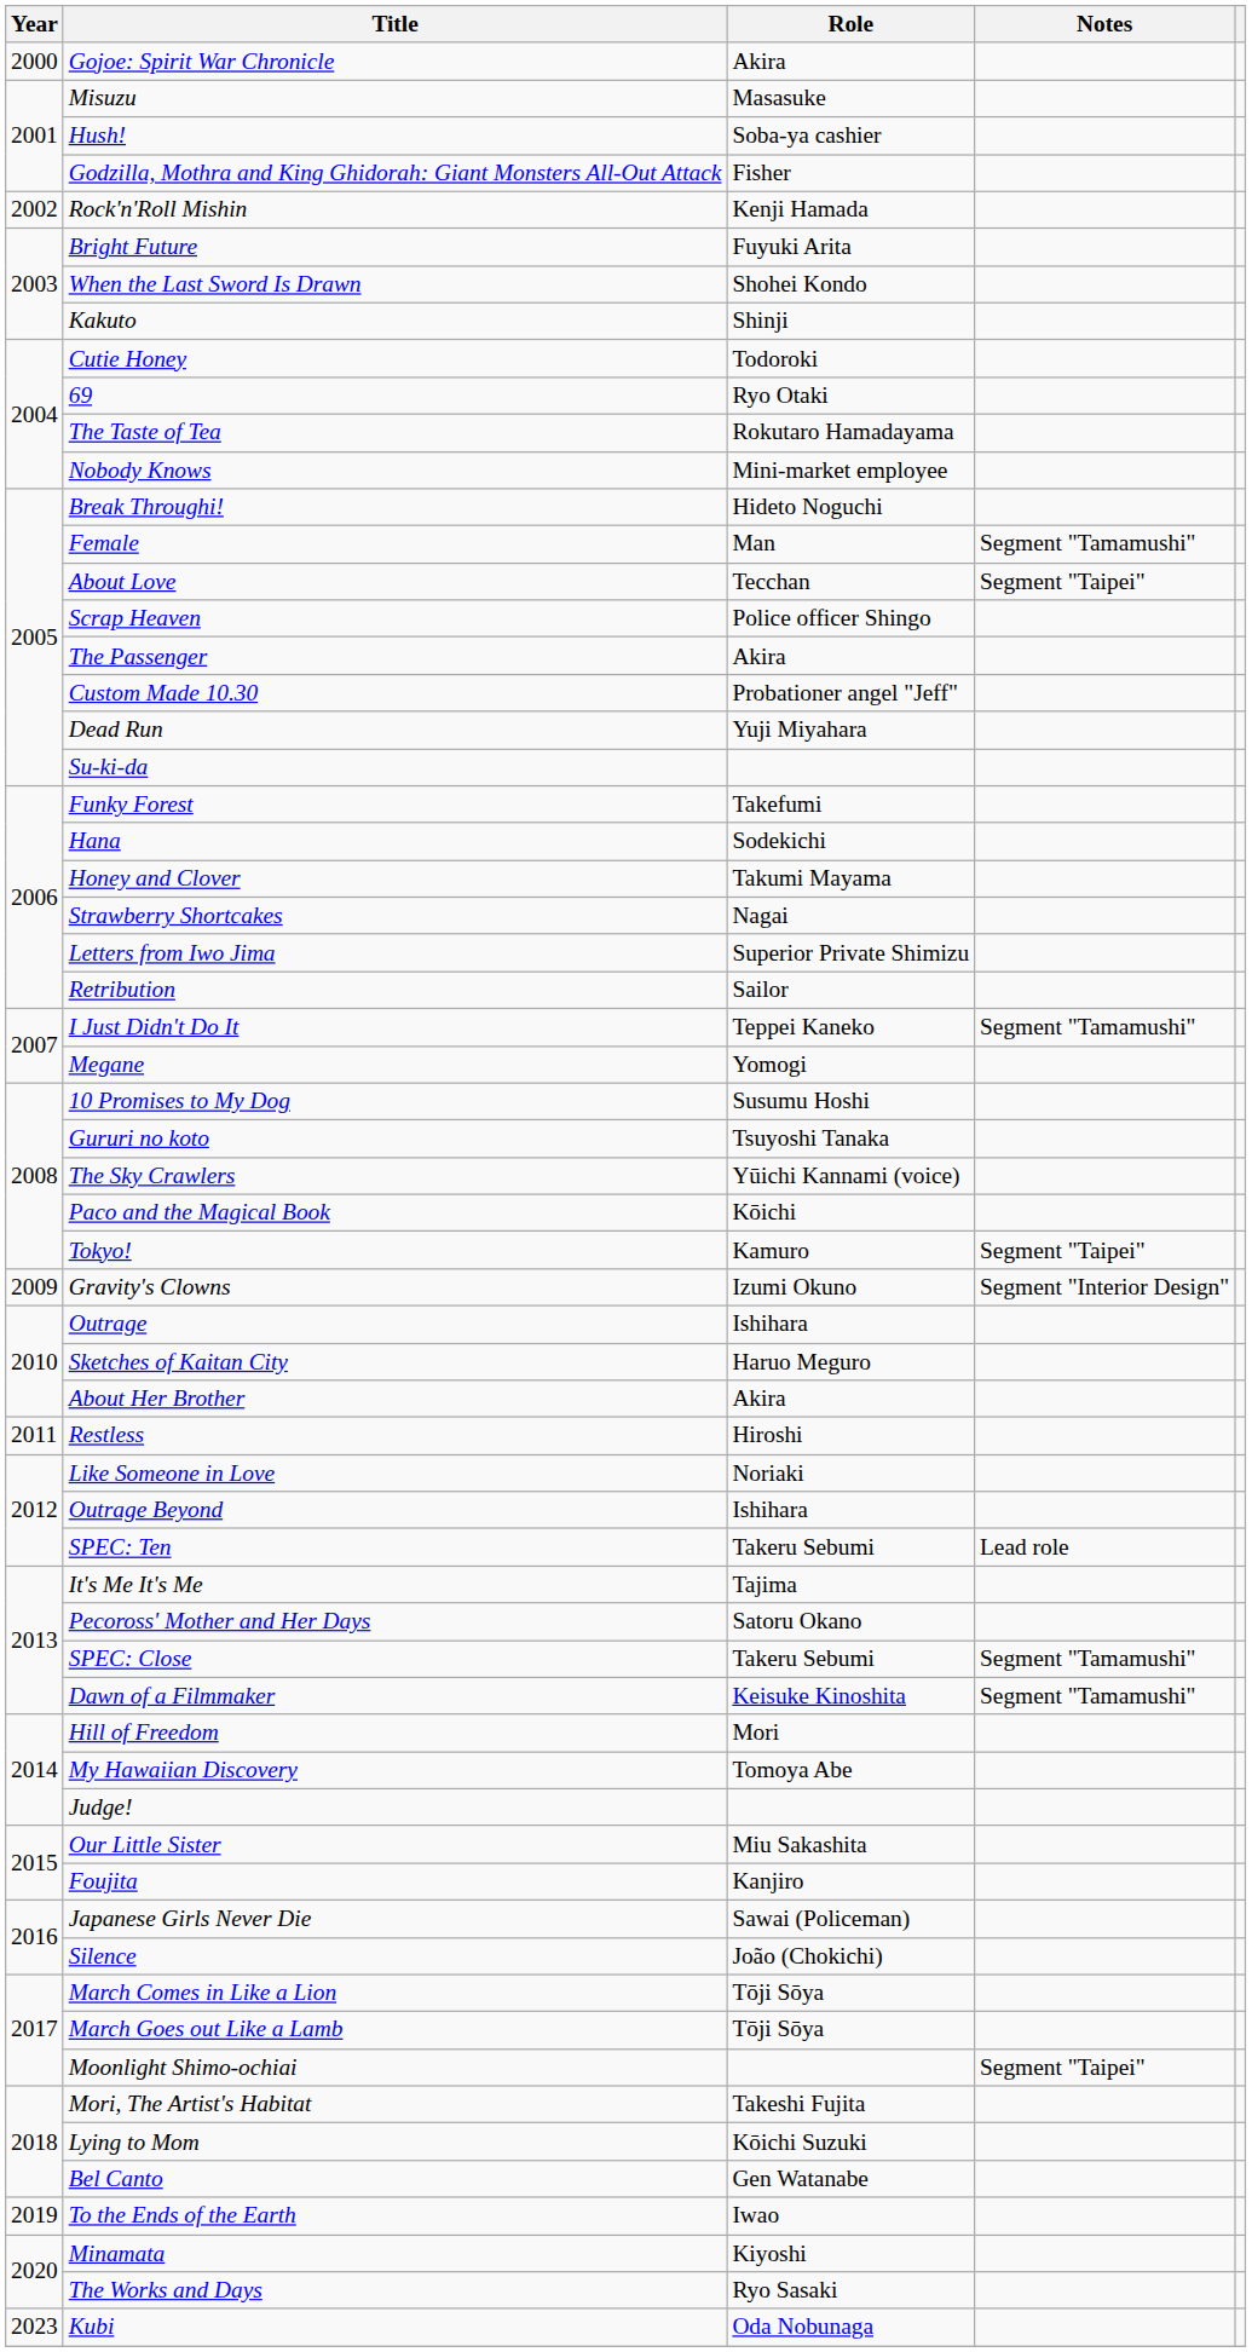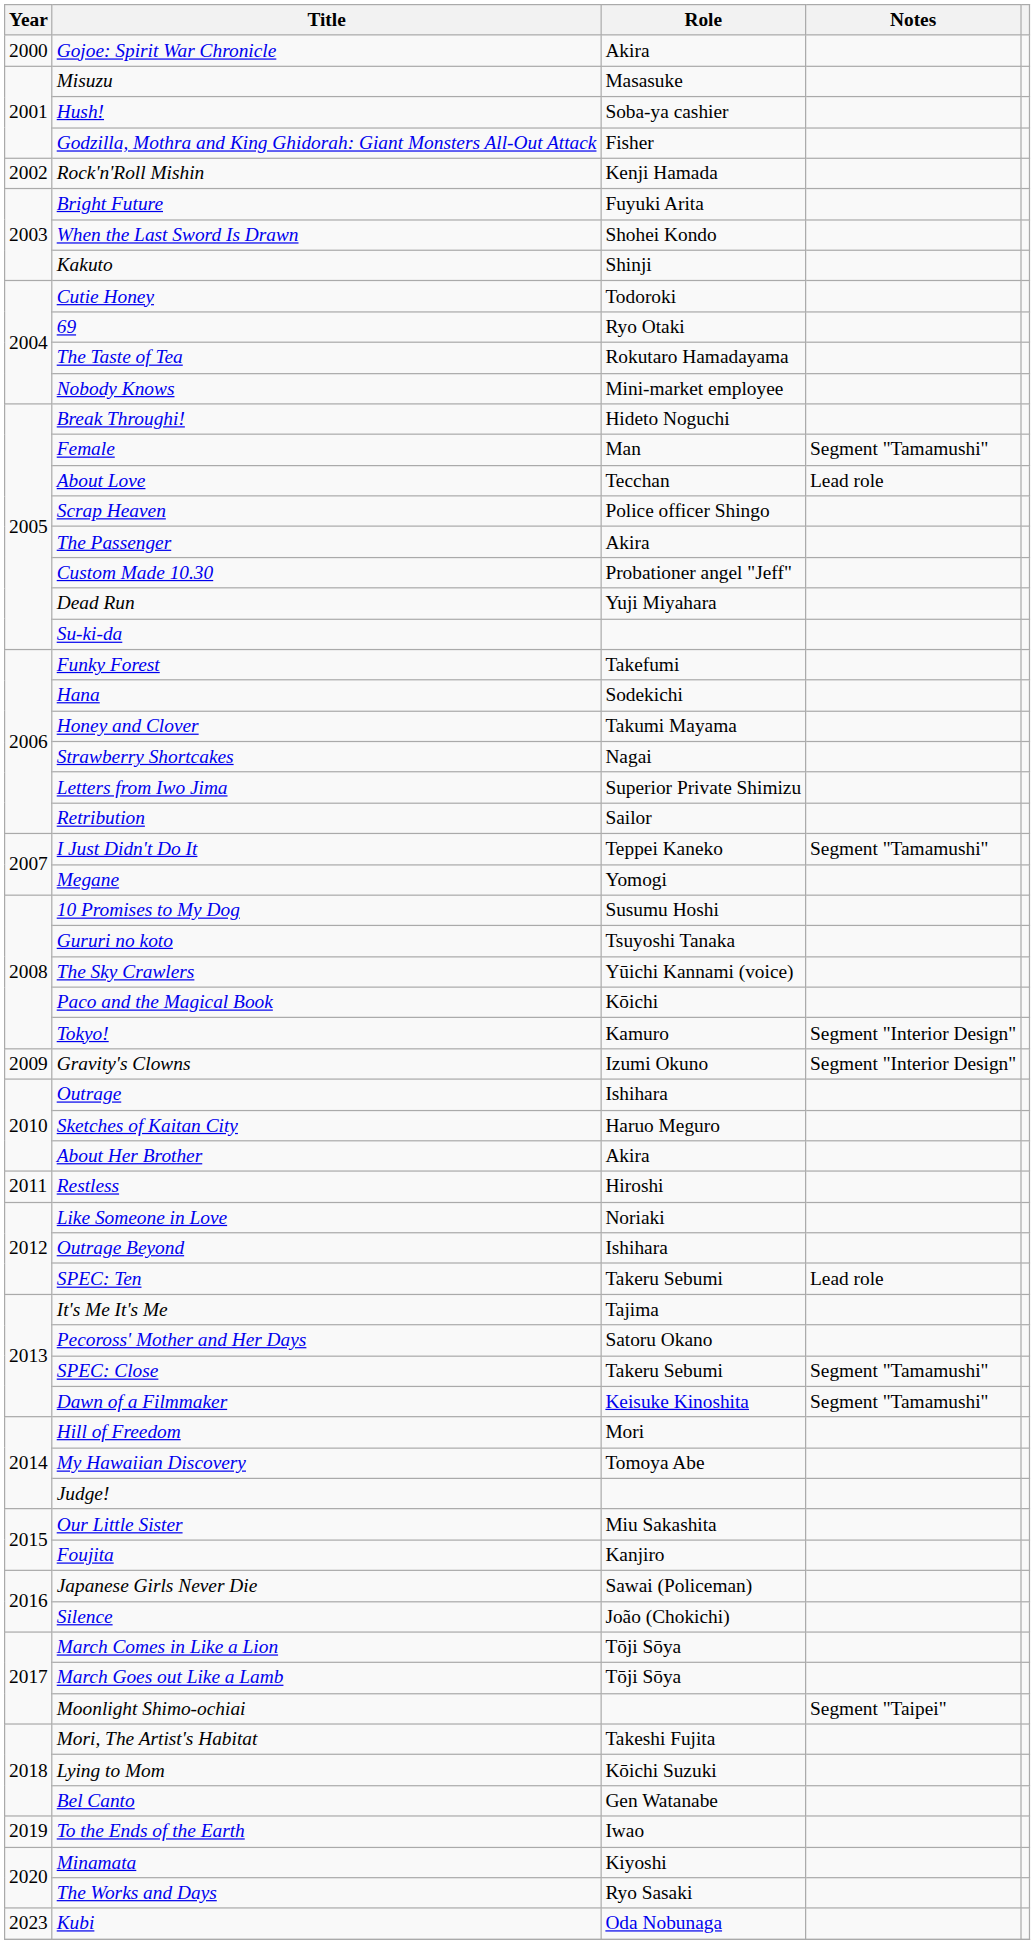 <table class="wikitable sortable">
 <tr>
 <th>Year</th>
 <th>Title</th>
 <th>Role</th>
 <th class="unsortable">Notes</th>
 <th class="unsortable"></th>
 </tr>
 <tr>
 <td>2000</td>
 <td><em><a href='#'>Gojoe: Spirit War Chronicle</a></em></td>
 <td>Akira</td>
 <td></td>
 <td></td>
 </tr>
 <tr>
 <td rowspan="3">2001</td>
 <td><em>Misuzu</em></td>
 <td>Masasuke</td>
 <td></td>
 <td></td>
 </tr>
 <tr>
 <td><em><a href='#'>Hush!</a></em></td>
 <td>Soba-ya cashier</td>
 <td></td>
 <td></td>
 </tr>
 <tr>
 <td><em><a href='#'>Godzilla, Mothra and King Ghidorah: Giant Monsters All-Out Attack</a></em></td>
 <td>Fisher</td>
 <td></td>
 <td></td>
 </tr>
 <tr>
 <td>2002</td>
 <td><em>Rock'n'Roll Mishin</em></td>
 <td>Kenji Hamada</td>
 <td></td>
 <td></td>
 </tr>
 <tr>
 <td rowspan="3">2003</td>
 <td><em><a href='#'>Bright Future</a></em></td>
 <td>Fuyuki Arita</td>
 <td></td>
 <td></td>
 </tr>
 <tr>
 <td><em><a href='#'>When the Last Sword Is Drawn</a></em></td>
 <td>Shohei Kondo</td>
 <td></td>
 <td></td>
 </tr>
 <tr>
 <td><em>Kakuto</em></td>
 <td>Shinji</td>
 <td></td>
 <td></td>
 </tr>
 <tr>
 <td rowspan="4">2004</td>
 <td><em><a href='#'>Cutie Honey</a></em></td>
 <td>Todoroki</td>
 <td></td>
 <td></td>
 </tr>
 <tr>
 <td><em><a href='#'>69</a></em></td>
 <td>Ryo Otaki</td>
 <td></td>
 <td></td>
 </tr>
 <tr>
 <td><em><a href='#'>The Taste of Tea</a></em></td>
 <td>Rokutaro Hamadayama</td>
 <td></td>
 <td></td>
 </tr>
 <tr>
 <td><em><a href='#'>Nobody Knows</a></em></td>
 <td>Mini-market employee</td>
 <td></td>
 <td></td>
 </tr>
 <tr>
 <td rowspan="8">2005</td>
 <td><em><a href='#'>Break Throughi!</a></em></td>
 <td>Hideto Noguchi</td>
 <td></td>
 <td></td>
 </tr>
 <tr>
 <td><em><a href='#'>Female</a></em></td>
 <td>Man</td>
 <td>Segment "Tamamushi"</td>
 <td></td>
 </tr>
 <tr>
 <td><em><a href='#'>About Love</a></em></td>
 <td>Tecchan</td>
-<td>Segment "Taipei"</td>
+<td>Lead role</td>
 <td></td>
 </tr>
 <tr>
 <td><em><a href='#'>Scrap Heaven</a></em></td>
 <td>Police officer Shingo</td>
 <td></td>
 <td></td>
 </tr>
 <tr>
 <td><em><a href='#'>The Passenger</a></em></td>
 <td>Akira</td>
 <td></td>
 <td></td>
 </tr>
 <tr>
 <td><em><a href='#'>Custom Made 10.30</a></em></td>
 <td>Probationer angel "Jeff"</td>
 <td></td>
 <td></td>
 </tr>
 <tr>
 <td><em>Dead Run</em></td>
 <td>Yuji Miyahara</td>
 <td></td>
 <td></td>
 </tr>
 <tr>
 <td><em><a href='#'>Su-ki-da</a></em></td>
 <td></td>
 <td></td>
 <td></td>
 </tr>
 <tr>
 <td rowspan="6">2006</td>
 <td><em><a href='#'>Funky Forest</a></em></td>
 <td>Takefumi</td>
 <td></td>
 <td></td>
 </tr>
 <tr>
 <td><em><a href='#'>Hana</a></em></td>
 <td>Sodekichi</td>
 <td></td>
 <td></td>
 </tr>
 <tr>
 <td><em><a href='#'>Honey and Clover</a></em></td>
 <td>Takumi Mayama</td>
 <td></td>
 <td></td>
 </tr>
 <tr>
 <td><em><a href='#'>Strawberry Shortcakes</a></em></td>
 <td>Nagai</td>
 <td></td>
 <td></td>
 </tr>
 <tr>
 <td><em><a href='#'>Letters from Iwo Jima</a></em></td>
 <td>Superior Private Shimizu</td>
 <td></td>
 <td></td>
 </tr>
 <tr>
 <td><em><a href='#'>Retribution</a></em></td>
 <td>Sailor</td>
 <td></td>
 <td></td>
 </tr>
 <tr>
 <td rowspan="2">2007</td>
 <td><em><a href='#'>I Just Didn't Do It</a></em></td>
 <td>Teppei Kaneko</td>
 <td>Segment "Tamamushi"</td>
 <td></td>
 </tr>
 <tr>
 <td><em><a href='#'>Megane</a></em></td>
 <td>Yomogi</td>
 <td></td>
 <td></td>
 </tr>
 <tr>
 <td rowspan="5">2008</td>
 <td><em><a href='#'>10 Promises to My Dog</a></em></td>
 <td>Susumu Hoshi</td>
 <td></td>
 <td></td>
 </tr>
 <tr>
 <td><em><a href='#'>Gururi no koto</a></em></td>
 <td>Tsuyoshi Tanaka</td>
 <td></td>
 <td></td>
 </tr>
 <tr>
 <td><em><a href='#'>The Sky Crawlers</a></em></td>
 <td>Yūichi Kannami (voice)</td>
 <td></td>
 <td></td>
 </tr>
 <tr>
 <td><em><a href='#'>Paco and the Magical Book</a></em></td>
 <td>Kōichi</td>
 <td></td>
 <td></td>
 </tr>
 <tr>
 <td><em><a href='#'>Tokyo!</a></em></td>
 <td>Kamuro</td>
-<td>Segment "Taipei"</td>
+<td>Segment "Interior Design"</td>
 <td></td>
 </tr>
 <tr>
 <td>2009</td>
 <td><em>Gravity's Clowns</em></td>
 <td>Izumi Okuno</td>
 <td>Segment "Interior Design"</td>
 <td></td>
 </tr>
 <tr>
 <td rowspan="3">2010</td>
 <td><em><a href='#'>Outrage</a></em></td>
 <td>Ishihara</td>
 <td></td>
 <td></td>
 </tr>
 <tr>
 <td><em><a href='#'>Sketches of Kaitan City</a></em></td>
 <td>Haruo Meguro</td>
 <td></td>
 <td></td>
 </tr>
 <tr>
 <td><em><a href='#'>About Her Brother</a></em></td>
 <td>Akira</td>
 <td></td>
 <td></td>
 </tr>
 <tr>
 <td>2011</td>
 <td><em><a href='#'>Restless</a></em></td>
 <td>Hiroshi</td>
 <td></td>
 <td></td>
 </tr>
 <tr>
 <td rowspan="3">2012</td>
 <td><em><a href='#'>Like Someone in Love</a></em></td>
 <td>Noriaki</td>
 <td></td>
 <td></td>
 </tr>
 <tr>
 <td><em><a href='#'>Outrage Beyond</a></em></td>
 <td>Ishihara</td>
 <td></td>
 <td></td>
 </tr>
 <tr>
 <td><em><a href='#'>SPEC: Ten</a></em></td>
 <td>Takeru Sebumi</td>
 <td>Lead role</td>
 <td></td>
 </tr>
 <tr>
 <td rowspan="4">2013</td>
 <td><em>It's Me It's Me</em></td>
 <td>Tajima</td>
 <td></td>
 <td></td>
 </tr>
 <tr>
 <td><em><a href='#'>Pecoross' Mother and Her Days</a></em></td>
 <td>Satoru Okano</td>
 <td></td>
 <td></td>
 </tr>
 <tr>
 <td><em><a href='#'>SPEC: Close</a></em></td>
 <td>Takeru Sebumi</td>
 <td>Segment "Tamamushi"</td>
 <td></td>
 </tr>
 <tr>
 <td><em><a href='#'>Dawn of a Filmmaker</a></em></td>
 <td><a href='#'>Keisuke Kinoshita</a></td>
 <td>Segment "Tamamushi"</td>
 <td></td>
 </tr>
 <tr>
 <td rowspan="3">2014</td>
 <td><em><a href='#'>Hill of Freedom</a></em></td>
 <td>Mori</td>
 <td></td>
 <td></td>
 </tr>
 <tr>
 <td><em><a href='#'>My Hawaiian Discovery</a></em></td>
 <td>Tomoya Abe</td>
 <td></td>
 <td></td>
 </tr>
 <tr>
 <td><em>Judge!</em></td>
 <td></td>
 <td></td>
 <td></td>
 </tr>
 <tr>
 <td rowspan="2">2015</td>
 <td><em><a href='#'>Our Little Sister</a></em></td>
 <td>Miu Sakashita</td>
 <td></td>
 <td></td>
 </tr>
 <tr>
 <td><a href='#'> <em>Foujita</em></a></td>
 <td>Kanjiro</td>
 <td></td>
 <td></td>
 </tr>
 <tr>
 <td rowspan="2">2016</td>
 <td><em>Japanese Girls Never Die</em></td>
 <td>Sawai (Policeman)</td>
 <td></td>
 <td></td>
 </tr>
 <tr>
 <td><em><a href='#'>Silence</a></em></td>
 <td>João (Chokichi)</td>
 <td></td>
 <td></td>
 </tr>
 <tr>
 <td rowspan="3">2017</td>
 <td><em><a href='#'>March Comes in Like a Lion</a></em></td>
 <td>Tōji Sōya</td>
 <td></td>
 <td></td>
 </tr>
 <tr>
 <td><em><a href='#'>March Goes out Like a Lamb</a></em></td>
 <td>Tōji Sōya</td>
 <td></td>
 <td></td>
 </tr>
 <tr>
 <td><em>Moonlight Shimo-ochiai</em></td>
 <td></td>
 <td>Segment "Taipei"</td>
 <td></td>
 </tr>
 <tr>
 <td rowspan="3">2018</td>
 <td><em>Mori, The Artist's Habitat</em></td>
 <td>Takeshi Fujita</td>
 <td></td>
 <td></td>
 </tr>
 <tr>
 <td><em>Lying to Mom</em></td>
 <td>Kōichi Suzuki</td>
 <td></td>
 <td></td>
 </tr>
 <tr>
 <td><em><a href='#'>Bel Canto</a></em></td>
 <td>Gen Watanabe</td>
 <td></td>
 <td></td>
 </tr>
 <tr>
 <td rowspan="1">2019</td>
 <td><em><a href='#'>To the Ends of the Earth</a></em></td>
 <td>Iwao</td>
 <td></td>
 <td></td>
 </tr>
 <tr>
 <td rowspan="2">2020</td>
 <td><em><a href='#'>Minamata</a></em></td>
 <td>Kiyoshi</td>
 <td></td>
 <td></td>
 </tr>
 <tr>
 <td><em><a href='#'>The Works and Days</a></em></td>
 <td>Ryo Sasaki</td>
 <td></td>
 <td></td>
 </tr>
 <tr>
 <td>2023</td>
 <td><em><a href='#'>Kubi</a></em></td>
 <td><a href='#'>Oda Nobunaga</a></td>
 <td></td>
 <td></td>
 </tr>
 <tr>
 </tr>
 </table>
